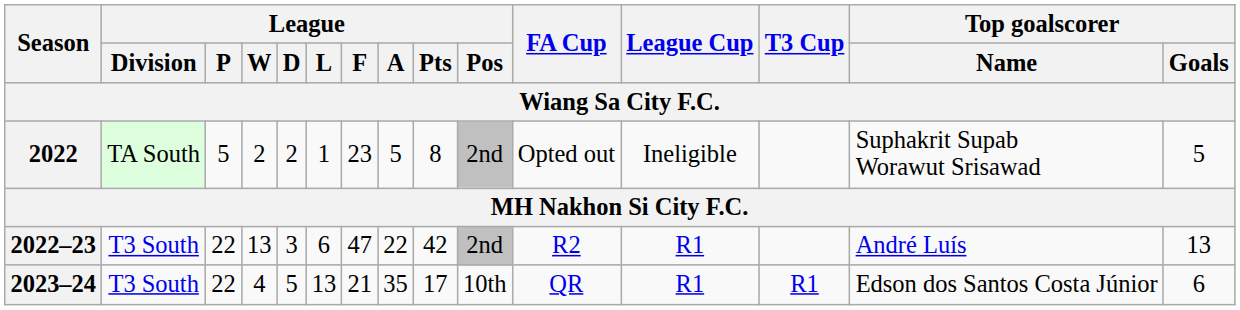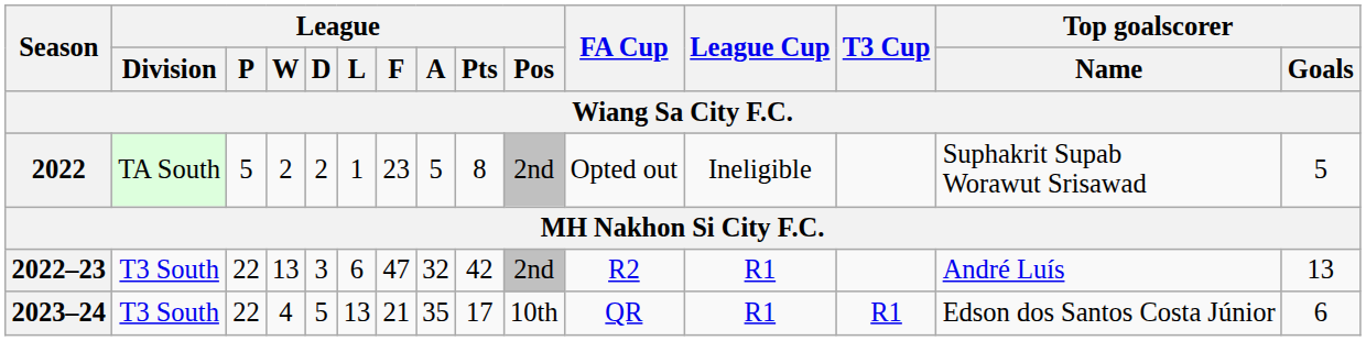 <table class="wikitable" style="text-align: center">
 <tr>
 <th rowspan=2>Season</th>
 <th colspan=9>League</th>
 <th rowspan=2><a href='#'>FA Cup</a></th>
 <th rowspan=2><a href='#'>League Cup</a></th>
 <th rowspan=2><a href='#'>T3 Cup</a></th>
 <th colspan=2>Top goalscorer</th>
 </tr>
 <tr>
 <th>Division</th>
 <th>P</th>
 <th>W</th>
 <th>D</th>
 <th>L</th>
 <th>F</th>
 <th>A</th>
 <th>Pts</th>
 <th>Pos</th>
 <th>Name</th>
 <th>Goals</th>
 </tr>
 <tr>
 <th colspan="17">Wiang Sa City F.C.</th>
 </tr>
 <tr>
 <th>2022</th>
 <td bgcolor="#DDFFDD">TA South</td>
 <td>5</td>
 <td>2</td>
 <td>2</td>
 <td>1</td>
 <td>23</td>
 <td>5</td>
 <td>8</td>
 <td bgcolor=silver>2nd</td>
 <td>Opted out</td>
 <td>Ineligible</td>
 <td></td>
 <td align="left"> Suphakrit Supab<br> Worawut Srisawad</td>
 <td>5</td>
 </tr>
 <tr>
 <th colspan="17">MH Nakhon Si City F.C.</th>
 </tr>
 <tr>
 <th>2022–23</th>
 <td><a href='#'>T3 South</a></td>
 <td>22</td>
 <td>13</td>
 <td>3</td>
 <td>6</td>
 <td>47</td>
-<td>22</td>
+<td>32</td>
 <td>42</td>
 <td bgcolor=silver>2nd</td>
 <td><a href='#'>R2</a></td>
 <td><a href='#'>R1</a></td>
 <td></td>
 <td align="left"> <a href='#'>André Luís</a></td>
 <td>13</td>
 </tr>
 <tr>
 <th>2023–24</th>
 <td><a href='#'>T3 South</a></td>
 <td>22</td>
 <td>4</td>
 <td>5</td>
 <td>13</td>
 <td>21</td>
 <td>35</td>
 <td>17</td>
 <td>10th</td>
 <td><a href='#'>QR</a></td>
 <td><a href='#'>R1</a></td>
 <td><a href='#'>R1</a></td>
 <td align="left"> Edson dos Santos Costa Júnior</td>
 <td>6</td>
 </tr>
 </table>
